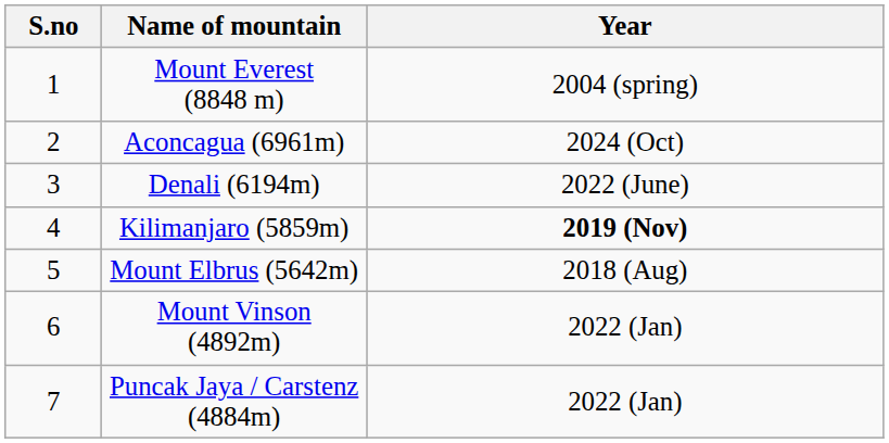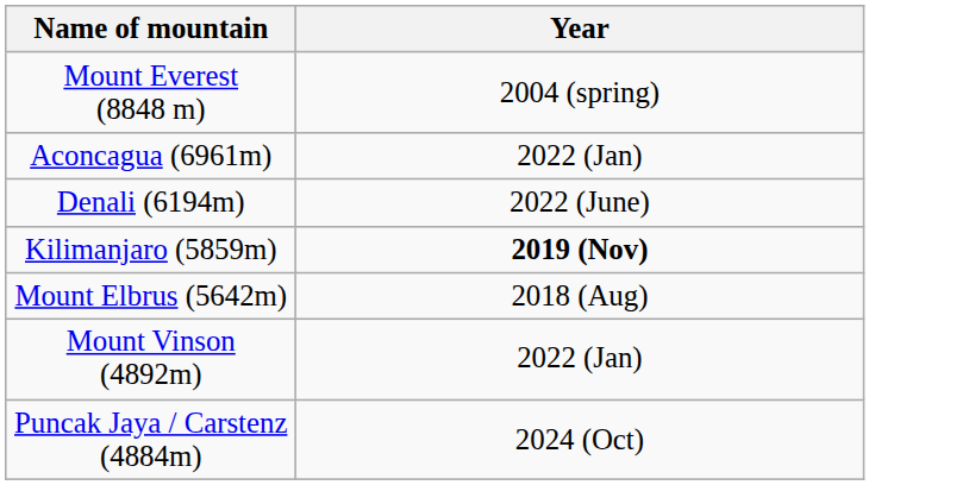 <table class="wikitable" style="text-align: center">
 <tr>
-<th width="50"><strong>S.no</strong></th>
 <th width="150"><strong>Name of mountain</strong></th>
 <th width="300"><strong>Year</strong></th>
 </tr>
 <tr>
-<td>1</td>
 <td><a href='#'>Mount Everest</a> (8848 m)</td>
 <td>2004 (spring)</td>
 </tr>
 <tr>
-<td>2</td>
 <td><a href='#'>Aconcagua</a> (6961m)</td>
-<td>2024 (Oct)</td>
+<td>2022 (Jan)</td>
 </tr>
 <tr>
-<td>3</td>
 <td><a href='#'>Denali</a> (6194m)</td>
 <td>2022 (June)</td>
 </tr>
 <tr>
-<td>4</td>
 <td><a href='#'>Kilimanjaro</a> (5859m)</td>
 <td><strong>2019 (Nov)</strong></td>
 </tr>
 <tr>
-<td>5</td>
 <td><a href='#'>Mount Elbrus</a> (5642m)</td>
 <td>2018 (Aug)</td>
 </tr>
 <tr>
-<td>6</td>
 <td><a href='#'>Mount Vinson</a> (4892m)</td>
 <td>2022 (Jan)</td>
 </tr>
 <tr>
-<td>7</td>
 <td><a href='#'>Puncak Jaya / Carstenz</a> (4884m)</td>
-<td>2022 (Jan)</td>
+<td>2024 (Oct)</td>
 </tr>
 </table>
